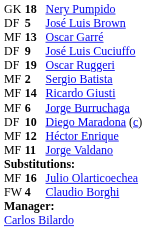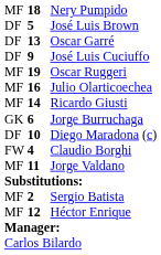 <table style="font-size: 90%" cellspacing="0" cellpadding="0">
 <tr>
 <th width="25"></th>
 <th width="25"></th>
 </tr>
 <tr>
-<td>GK</td>
+<td>MF</td>
 <td><strong>18</strong></td>
 <td><a href='#'>Nery Pumpido</a></td>
 </tr>
 <tr>
 <td>DF</td>
 <td><strong>5</strong></td>
 <td><a href='#'>José Luis Brown</a></td>
 </tr>
 <tr>
-<td>MF</td>
+<td>DF</td>
 <td><strong>13</strong></td>
 <td><a href='#'>Oscar Garré</a></td>
 </tr>
 <tr>
 <td>DF</td>
 <td><strong>9</strong></td>
 <td><a href='#'>José Luis Cuciuffo</a></td>
 <td></td>
 </tr>
 <tr>
-<td>DF</td>
+<td>MF</td>
 <td><strong>19</strong></td>
 <td><a href='#'>Oscar Ruggeri</a></td>
 </tr>
 <tr>
 <td>MF</td>
-<td><strong>2</strong></td>
-<td><a href='#'>Sergio Batista</a></td>
+<td><strong>16</strong></td>
+<td><a href='#'>Julio Olarticoechea</a></td>
 <td></td>
 <td></td>
 </tr>
 <tr>
 <td>MF</td>
 <td><strong>14</strong></td>
 <td><a href='#'>Ricardo Giusti</a></td>
 </tr>
 <tr>
-<td>MF</td>
+<td>GK</td>
 <td><strong>6</strong></td>
 <td><a href='#'>Jorge Burruchaga</a></td>
 </tr>
 <tr>
 <td>DF</td>
 <td><strong>10</strong></td>
 <td><a href='#'>Diego Maradona</a> (<a href='#'>c</a>)</td>
 </tr>
 <tr>
-<td>MF</td>
-<td><strong>12</strong></td>
-<td><a href='#'>Héctor Enrique</a></td>
+<td>FW</td>
+<td><strong>4</strong></td>
+<td><a href='#'>Claudio Borghi</a></td>
 <td></td>
 <td></td>
 </tr>
 <tr>
 <td>MF</td>
 <td><strong>11</strong></td>
 <td><a href='#'>Jorge Valdano</a></td>
 </tr>
 <tr>
 <td colspan=3><strong>Substitutions:</strong></td>
 </tr>
 <tr>
 <td>MF</td>
-<td><strong>16</strong></td>
-<td><a href='#'>Julio Olarticoechea</a></td>
+<td><strong>2</strong></td>
+<td><a href='#'>Sergio Batista</a></td>
 <td></td>
 <td></td>
 </tr>
 <tr>
-<td>FW</td>
-<td><strong>4</strong></td>
-<td><a href='#'>Claudio Borghi</a></td>
+<td>MF</td>
+<td><strong>12</strong></td>
+<td><a href='#'>Héctor Enrique</a></td>
 <td></td>
 <td></td>
 </tr>
 <tr>
 <td colspan=3><strong>Manager:</strong></td>
 </tr>
 <tr>
 <td colspan=3> <a href='#'>Carlos Bilardo</a></td>
 </tr>
 </table>
